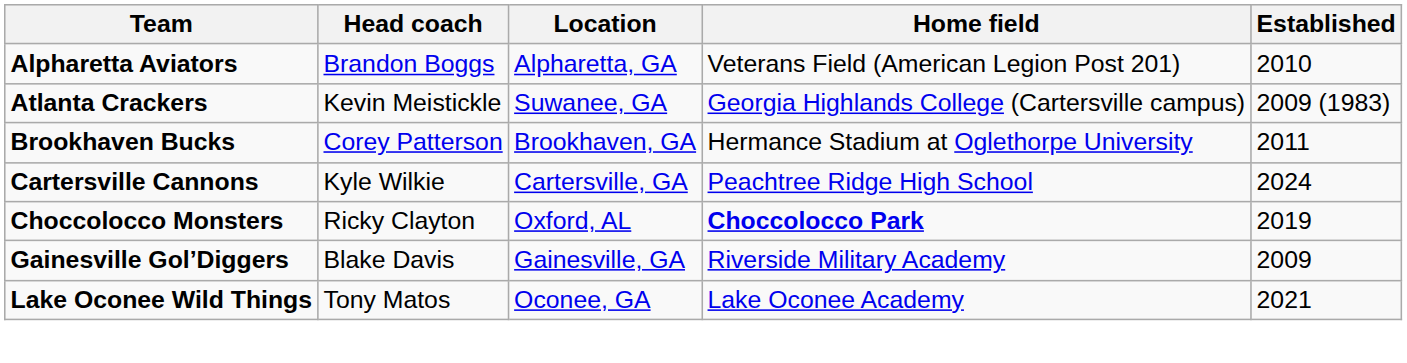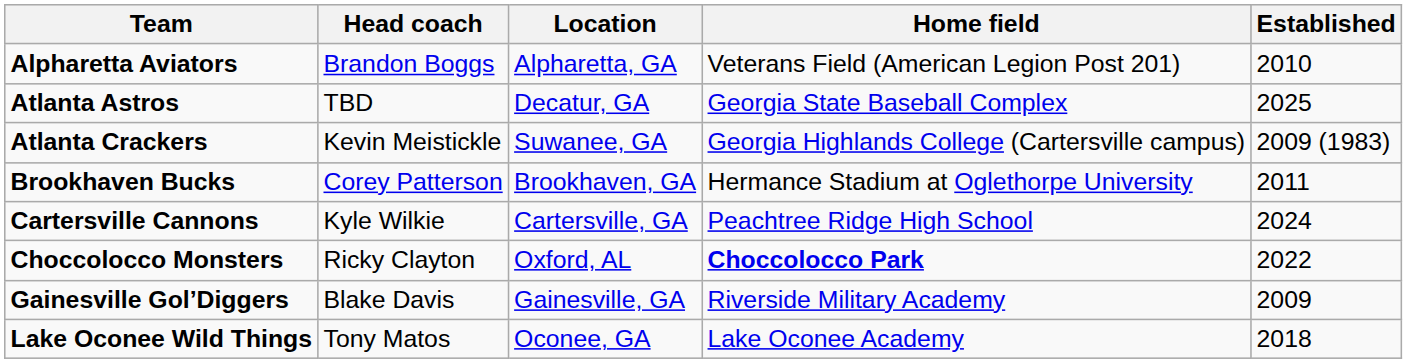 <table class="wikitable">
 <tr>
 <th>Team</th>
 <th>Head coach</th>
 <th>Location</th>
 <th>Home field</th>
 <th>Established</th>
 </tr>
 <tr>
 <td><strong>Alpharetta Aviators</strong></td>
 <td><a href='#'>Brandon Boggs</a></td>
 <td><a href='#'>Alpharetta, GA</a></td>
 <td>Veterans Field (American Legion Post 201)</td>
 <td>2010</td>
+</tr>
+<tr>
+<td><strong>Atlanta Astros</strong></td>
+<td>TBD</td>
+<td><a href='#'>Decatur, GA</a></td>
+<td><a href='#'>Georgia State Baseball Complex</a></td>
+<td>2025</td>
 </tr>
 <tr>
 <td><strong>Atlanta Crackers</strong></td>
 <td>Kevin Meistickle</td>
 <td><a href='#'>Suwanee, GA</a></td>
 <td><a href='#'>Georgia Highlands College</a> (Cartersville campus)</td>
 <td>2009 (1983)</td>
 </tr>
 <tr>
 <td><strong>Brookhaven Bucks</strong></td>
 <td><a href='#'>Corey Patterson</a></td>
 <td><a href='#'>Brookhaven, GA</a></td>
 <td>Hermance Stadium at <a href='#'>Oglethorpe University</a></td>
 <td>2011</td>
 </tr>
 <tr>
 <td><strong>Cartersville Cannons</strong></td>
 <td>Kyle Wilkie</td>
 <td><a href='#'>Cartersville, GA</a></td>
 <td><a href='#'>Peachtree Ridge High School</a></td>
 <td>2024</td>
 </tr>
 <tr>
 <td><strong>Choccolocco Monsters</strong></td>
 <td>Ricky Clayton</td>
 <td><a href='#'>Oxford, AL</a></td>
 <td><strong><a href='#'>Choccolocco Park</a></strong></td>
-<td>2019</td>
+<td>2022</td>
 </tr>
 <tr>
 <td><strong>Gainesville Gol’Diggers</strong></td>
 <td>Blake Davis</td>
 <td><a href='#'>Gainesville, GA</a></td>
 <td><a href='#'>Riverside Military Academy</a></td>
 <td>2009</td>
 </tr>
 <tr>
 <td><strong>Lake Oconee Wild Things</strong></td>
 <td>Tony Matos</td>
 <td><a href='#'>Oconee, GA</a></td>
 <td><a href='#'>Lake Oconee Academy</a></td>
-<td>2021</td>
+<td>2018</td>
 </tr>
 </table>
